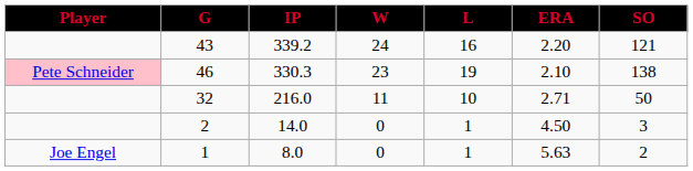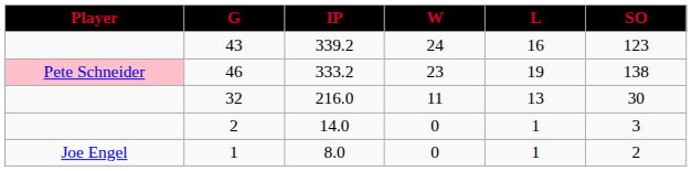 <table class="wikitable sortable">
 <tr>
 <th style="background:black;color:#d40026;" width="16%">Player</th>
 <th style="background:black;color:#d40026;" width="9%">G</th>
 <th style="background:black;color:#d40026;" width="9%">IP</th>
 <th style="background:black;color:#d40026;" width="9%">W</th>
 <th style="background:black;color:#d40026;" width="9%">L</th>
-<th style="background:black;color:#d40026;" width="9%">ERA</th>
 <th style="background:black;color:#d40026;" width="9%">SO</th>
 </tr>
 <tr align="center">
 <td></td>
 <td>43</td>
 <td>339.2</td>
 <td>24</td>
 <td>16</td>
-<td>2.20</td>
-<td>121</td>
+<td>123</td>
 </tr>
 <tr align="center">
 <td style="background: pink;"><a href='#'>Pete Schneider</a></td>
 <td>46</td>
-<td>330.3</td>
+<td>333.2</td>
 <td>23</td>
 <td>19</td>
-<td>2.10</td>
 <td>138</td>
 </tr>
 <tr align=center>
 <td></td>
 <td>32</td>
 <td>216.0</td>
 <td>11</td>
-<td>10</td>
-<td>2.71</td>
-<td>50</td>
+<td>13</td>
+<td>30</td>
 </tr>
 <tr align="center">
 <td></td>
 <td>2</td>
 <td>14.0</td>
 <td>0</td>
 <td>1</td>
-<td>4.50</td>
 <td>3</td>
 </tr>
 <tr align="center">
 <td><a href='#'>Joe Engel</a></td>
 <td>1</td>
 <td>8.0</td>
 <td>0</td>
 <td>1</td>
-<td>5.63</td>
 <td>2</td>
 </tr>
 </table>
